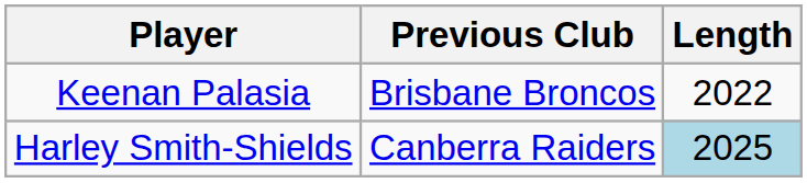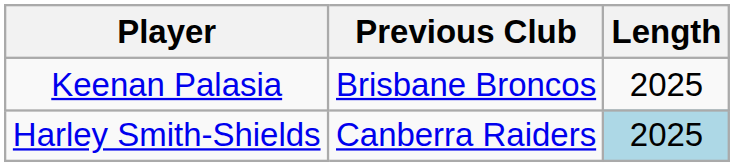 <table class="wikitable sortable" style="text-align: center; font-size:90%">
 <tr style="background:#efefef;">
 <th>Player</th>
 <th>Previous Club</th>
 <th>Length</th>
 </tr>
 <tr>
 <td><a href='#'>Keenan Palasia</a></td>
 <td> <a href='#'>Brisbane Broncos</a></td>
-<td>2022</td>
+<td>2025</td>
 </tr>
 <tr>
 <td><a href='#'>Harley Smith-Shields</a></td>
 <td> <a href='#'>Canberra Raiders</a></td>
 <td style="background: lightblue;">2025</td>
 </tr>
 </table>
